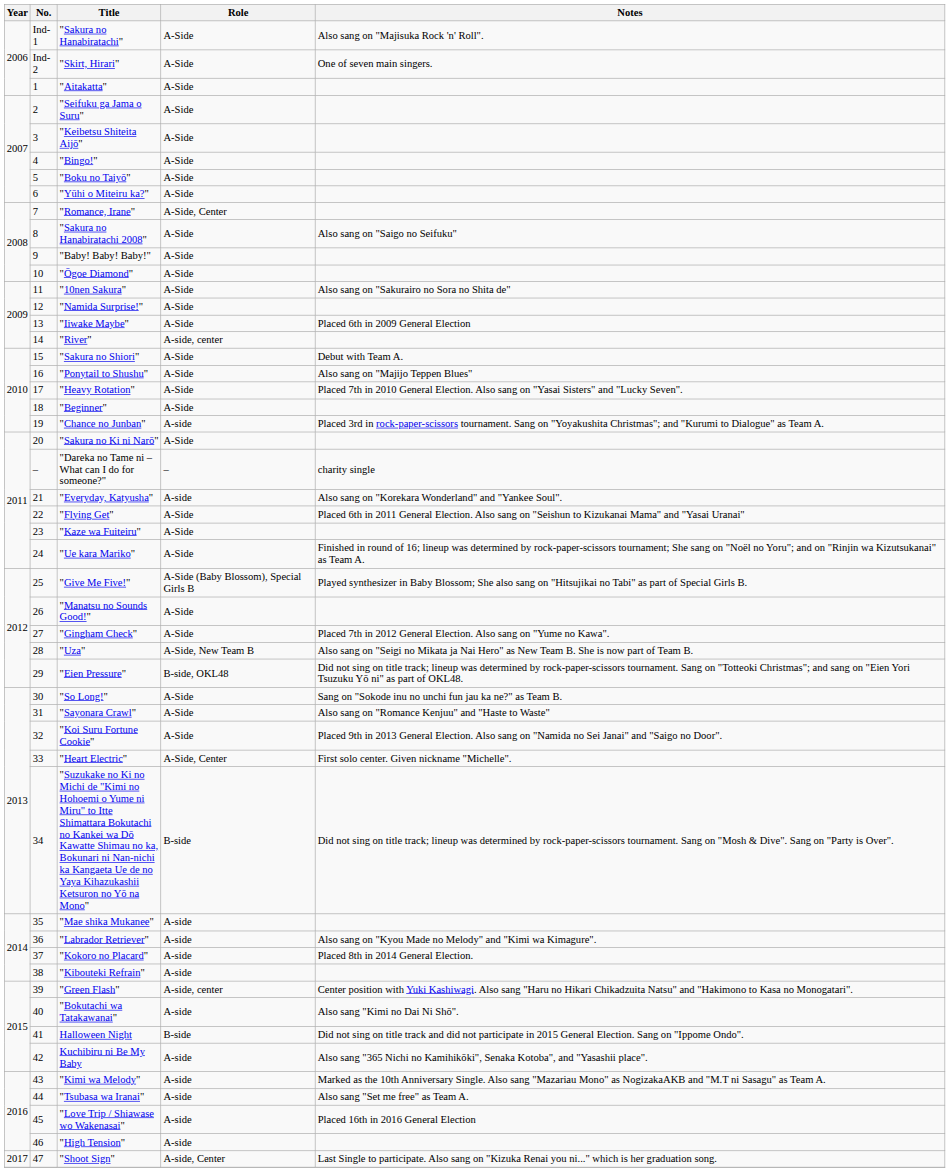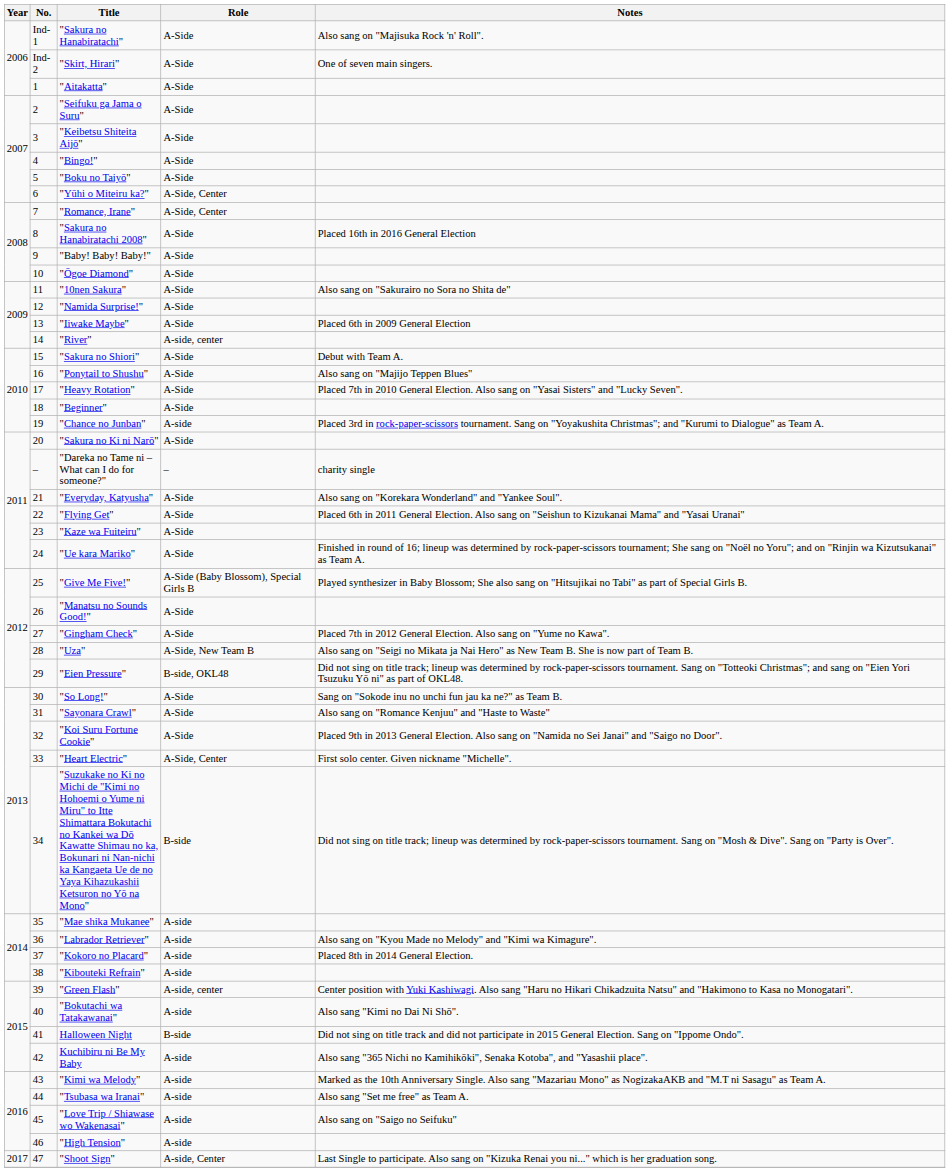 <table class="wikitable sortable" width=90%>
 <tr>
 <th>Year</th>
 <th data-sort-type="number">No. </th>
 <th style="width:150px;">Title </th>
 <th>Role  </th>
 <th class="unsortable">Notes </th>
 </tr>
 <tr>
 <td rowspan="3">2006</td>
 <td>Ind-1</td>
 <td>"<a href='#'>Sakura no Hanabiratachi</a>"</td>
 <td>A-Side</td>
 <td>Also sang on "Majisuka Rock 'n' Roll".</td>
 </tr>
 <tr>
 <td>Ind-2</td>
 <td>"<a href='#'>Skirt, Hirari</a>"</td>
 <td>A-Side</td>
 <td>One of seven main singers.</td>
 </tr>
 <tr>
 <td>1</td>
 <td>"<a href='#'>Aitakatta</a>"</td>
 <td>A-Side</td>
 <td></td>
 </tr>
 <tr>
 <td rowspan="5">2007</td>
 <td>2</td>
 <td>"<a href='#'>Seifuku ga Jama o Suru</a>"</td>
 <td>A-Side</td>
 <td></td>
 </tr>
 <tr>
 <td>3</td>
 <td>"<a href='#'>Keibetsu Shiteita Aijō</a>"</td>
 <td>A-Side</td>
 <td></td>
 </tr>
 <tr>
 <td>4</td>
 <td>"<a href='#'>Bingo!</a>"</td>
 <td>A-Side</td>
 <td></td>
 </tr>
 <tr>
 <td>5</td>
 <td>"<a href='#'>Boku no Taiyō</a>"</td>
 <td>A-Side</td>
 <td></td>
 </tr>
 <tr>
 <td>6</td>
 <td>"<a href='#'>Yūhi o Miteiru ka?</a>"</td>
-<td>A-Side</td>
+<td>A-Side, Center</td>
 <td></td>
 </tr>
 <tr>
 <td rowspan="4">2008</td>
 <td>7</td>
 <td>"<a href='#'>Romance, Irane</a>"</td>
 <td>A-Side, Center</td>
 <td></td>
 </tr>
 <tr>
 <td>8</td>
 <td>"<a href='#'>Sakura no Hanabiratachi 2008</a>"</td>
 <td>A-Side</td>
-<td>Also sang on "Saigo no Seifuku"</td>
+<td>Placed 16th in 2016 General Election</td>
 </tr>
 <tr>
 <td>9</td>
 <td>"Baby! Baby! Baby!"</td>
 <td>A-Side</td>
 <td></td>
 </tr>
 <tr>
 <td>10</td>
 <td>"<a href='#'>Ōgoe Diamond</a>"</td>
 <td>A-Side</td>
 <td></td>
 </tr>
 <tr>
 <td rowspan="4">2009</td>
 <td>11</td>
 <td>"<a href='#'>10nen Sakura</a>"</td>
 <td>A-Side</td>
 <td>Also sang on "Sakurairo no Sora no Shita de"</td>
 </tr>
 <tr>
 <td>12</td>
 <td>"<a href='#'>Namida Surprise!</a>"</td>
 <td>A-Side</td>
 <td></td>
 </tr>
 <tr>
 <td>13</td>
 <td>"<a href='#'>Iiwake Maybe</a>"</td>
 <td>A-Side</td>
 <td>Placed 6th in 2009 General Election</td>
 </tr>
 <tr>
 <td>14</td>
 <td>"<a href='#'>River</a>"</td>
 <td>A-side, center</td>
 <td></td>
 </tr>
 <tr>
 <td rowspan="5">2010</td>
 <td>15</td>
 <td>"<a href='#'>Sakura no Shiori</a>"</td>
 <td>A-Side</td>
 <td>Debut with Team A.</td>
 </tr>
 <tr>
 <td>16</td>
 <td>"<a href='#'>Ponytail to Shushu</a>"</td>
 <td>A-Side</td>
 <td>Also sang on "Majijo Teppen Blues"</td>
 </tr>
 <tr>
 <td>17</td>
 <td>"<a href='#'>Heavy Rotation</a>"</td>
 <td>A-Side</td>
 <td>Placed 7th in 2010 General Election. Also sang on  "Yasai Sisters" and "Lucky Seven".</td>
 </tr>
 <tr>
 <td>18</td>
 <td>"<a href='#'>Beginner</a>"</td>
 <td>A-Side</td>
 <td></td>
 </tr>
 <tr>
 <td>19</td>
 <td>"<a href='#'>Chance no Junban</a>"</td>
 <td>A-side</td>
 <td>Placed 3rd in <a href='#'>rock-paper-scissors</a> tournament. Sang on "Yoyakushita Christmas"; and "Kurumi to Dialogue" as Team A.</td>
 </tr>
 <tr>
 <td rowspan="6">2011</td>
 <td>20</td>
 <td>"<a href='#'>Sakura no Ki ni Narō</a>"</td>
 <td>A-Side</td>
 <td></td>
 </tr>
 <tr>
 <td>–</td>
 <td>"Dareka no Tame ni – What can I do for someone?"</td>
 <td>–</td>
 <td>charity single</td>
 </tr>
 <tr>
 <td>21</td>
 <td>"<a href='#'>Everyday, Katyusha</a>"</td>
-<td>A-side</td>
+<td>A-Side</td>
 <td>Also sang on "Korekara Wonderland" and "Yankee Soul".</td>
 </tr>
 <tr>
 <td>22</td>
 <td>"<a href='#'>Flying Get</a>"</td>
 <td>A-Side</td>
 <td>Placed 6th in 2011 General Election. Also sang on "Seishun to Kizukanai Mama" and "Yasai Uranai"</td>
 </tr>
 <tr>
 <td>23</td>
 <td>"<a href='#'>Kaze wa Fuiteiru</a>"</td>
 <td>A-Side</td>
 <td></td>
 </tr>
 <tr>
 <td>24</td>
 <td>"<a href='#'>Ue kara Mariko</a>"</td>
 <td>A-Side</td>
 <td>Finished in round of 16; lineup was determined by rock-paper-scissors tournament; She sang on "Noël no Yoru"; and on "Rinjin wa Kizutsukanai" as Team A.</td>
 </tr>
 <tr>
 <td rowspan="5">2012</td>
 <td>25</td>
 <td>"<a href='#'>Give Me Five!</a>"</td>
 <td>A-Side (Baby Blossom), Special Girls B</td>
 <td>Played synthesizer in Baby Blossom; She also sang on "Hitsujikai no Tabi" as part of Special Girls B.</td>
 </tr>
 <tr>
 <td>26</td>
 <td>"<a href='#'>Manatsu no Sounds Good!</a>"</td>
 <td>A-Side</td>
 <td></td>
 </tr>
 <tr>
 <td>27</td>
 <td>"<a href='#'>Gingham Check</a>"</td>
 <td>A-Side</td>
 <td>Placed 7th in 2012 General Election. Also sang on "Yume no Kawa".</td>
 </tr>
 <tr>
 <td>28</td>
 <td>"<a href='#'>Uza</a>"</td>
 <td>A-Side, New Team B</td>
 <td>Also sang on "Seigi no Mikata ja Nai Hero" as New Team B.  She is now part of Team B.</td>
 </tr>
 <tr>
 <td>29</td>
 <td>"<a href='#'>Eien Pressure</a>"</td>
 <td>B-side, OKL48</td>
 <td>Did not sing on title track; lineup was determined by rock-paper-scissors tournament. Sang on "Totteoki Christmas"; and sang on "Eien Yori Tsuzuku Yō ni" as part of OKL48.</td>
 </tr>
 <tr>
 <td rowspan="5">2013</td>
 <td>30</td>
 <td>"<a href='#'>So Long!</a>"</td>
 <td>A-Side</td>
 <td>Sang on "Sokode inu no unchi fun jau ka ne?" as Team B.</td>
 </tr>
 <tr>
 <td>31</td>
 <td>"<a href='#'>Sayonara Crawl</a>"</td>
 <td>A-Side</td>
 <td>Also sang on "Romance Kenjuu" and "Haste to Waste"</td>
 </tr>
 <tr>
 <td>32</td>
 <td>"<a href='#'>Koi Suru Fortune Cookie</a>"</td>
 <td>A-Side</td>
 <td>Placed 9th in 2013 General Election. Also sang on "Namida no Sei Janai" and "Saigo no Door".</td>
 </tr>
 <tr>
 <td>33</td>
 <td>"<a href='#'>Heart Electric</a>"</td>
 <td>A-Side, Center</td>
 <td>First solo center.  Given nickname "Michelle".</td>
 </tr>
 <tr>
 <td>34</td>
 <td>"<a href='#'>Suzukake no Ki no Michi de "Kimi no Hohoemi o Yume ni Miru" to Itte Shimattara Bokutachi no Kankei wa Dō Kawatte Shimau no ka, Bokunari ni Nan-nichi ka Kangaeta Ue de no Yaya Kihazukashii Ketsuron no Yō na Mono</a>"</td>
 <td>B-side</td>
 <td>Did not sing on title track; lineup was determined by rock-paper-scissors tournament. Sang on "Mosh & Dive". Sang on "Party is Over".</td>
 </tr>
 <tr>
 <td rowspan="4">2014</td>
 <td>35</td>
 <td>"<a href='#'>Mae shika Mukanee</a>"</td>
 <td>A-side</td>
 <td></td>
 </tr>
 <tr>
 <td>36</td>
 <td>"<a href='#'>Labrador Retriever</a>"</td>
 <td>A-side</td>
 <td>Also sang on "Kyou Made no Melody" and "Kimi wa Kimagure".</td>
 </tr>
 <tr>
 <td>37</td>
 <td>"<a href='#'>Kokoro no Placard</a>"</td>
 <td>A-side</td>
 <td>Placed 8th in 2014 General Election.</td>
 </tr>
 <tr>
 <td>38</td>
 <td>"<a href='#'>Kibouteki Refrain</a>"</td>
 <td>A-side</td>
 <td></td>
 </tr>
 <tr>
 <td rowspan="4">2015</td>
 <td>39</td>
 <td>"<a href='#'>Green Flash</a>"</td>
 <td>A-side, center</td>
 <td>Center position with <a href='#'>Yuki Kashiwagi</a>. Also sang "Haru no Hikari Chikadzuita Natsu" and "Hakimono to Kasa no Monogatari".</td>
 </tr>
 <tr>
 <td>40</td>
 <td>"<a href='#'>Bokutachi wa Tatakawanai</a>"</td>
 <td>A-side</td>
 <td>Also sang "Kimi no Dai Ni Shō".</td>
 </tr>
 <tr>
 <td>41</td>
 <td><a href='#'>Halloween Night</a></td>
 <td>B-side</td>
 <td>Did not sing on title track and did not participate in 2015 General Election. Sang on "Ippome Ondo".</td>
 </tr>
 <tr>
 <td>42</td>
 <td><a href='#'>Kuchibiru ni Be My Baby</a></td>
 <td>A-side</td>
 <td>Also sang "365 Nichi no Kamihikōki", Senaka Kotoba", and "Yasashii place".</td>
 </tr>
 <tr>
 <td rowspan="4">2016</td>
 <td>43</td>
 <td>"<a href='#'>Kimi wa Melody</a>"</td>
 <td>A-side</td>
 <td>Marked as the 10th Anniversary Single. Also sang "Mazariau Mono" as NogizakaAKB and "M.T ni Sasagu" as Team A.</td>
 </tr>
 <tr>
 <td>44</td>
 <td>"<a href='#'>Tsubasa wa Iranai</a>"</td>
 <td>A-side</td>
 <td>Also sang "Set me free" as Team A.</td>
 </tr>
 <tr>
 <td>45</td>
 <td>"<a href='#'>Love Trip / Shiawase wo Wakenasai</a>"</td>
 <td>A-side</td>
-<td>Placed 16th in 2016 General Election</td>
+<td>Also sang on "Saigo no Seifuku"</td>
 </tr>
 <tr>
 <td>46</td>
 <td>"<a href='#'>High Tension</a>"</td>
 <td>A-side</td>
 <td></td>
 </tr>
 <tr>
 <td rowspan="1">2017</td>
 <td>47</td>
 <td>"<a href='#'>Shoot Sign</a>"</td>
 <td>A-side, Center</td>
 <td>Last Single to participate. Also sang on "Kizuka Renai you ni..." which is her graduation song.</td>
 </tr>
 <tr>
 </tr>
 </table>
